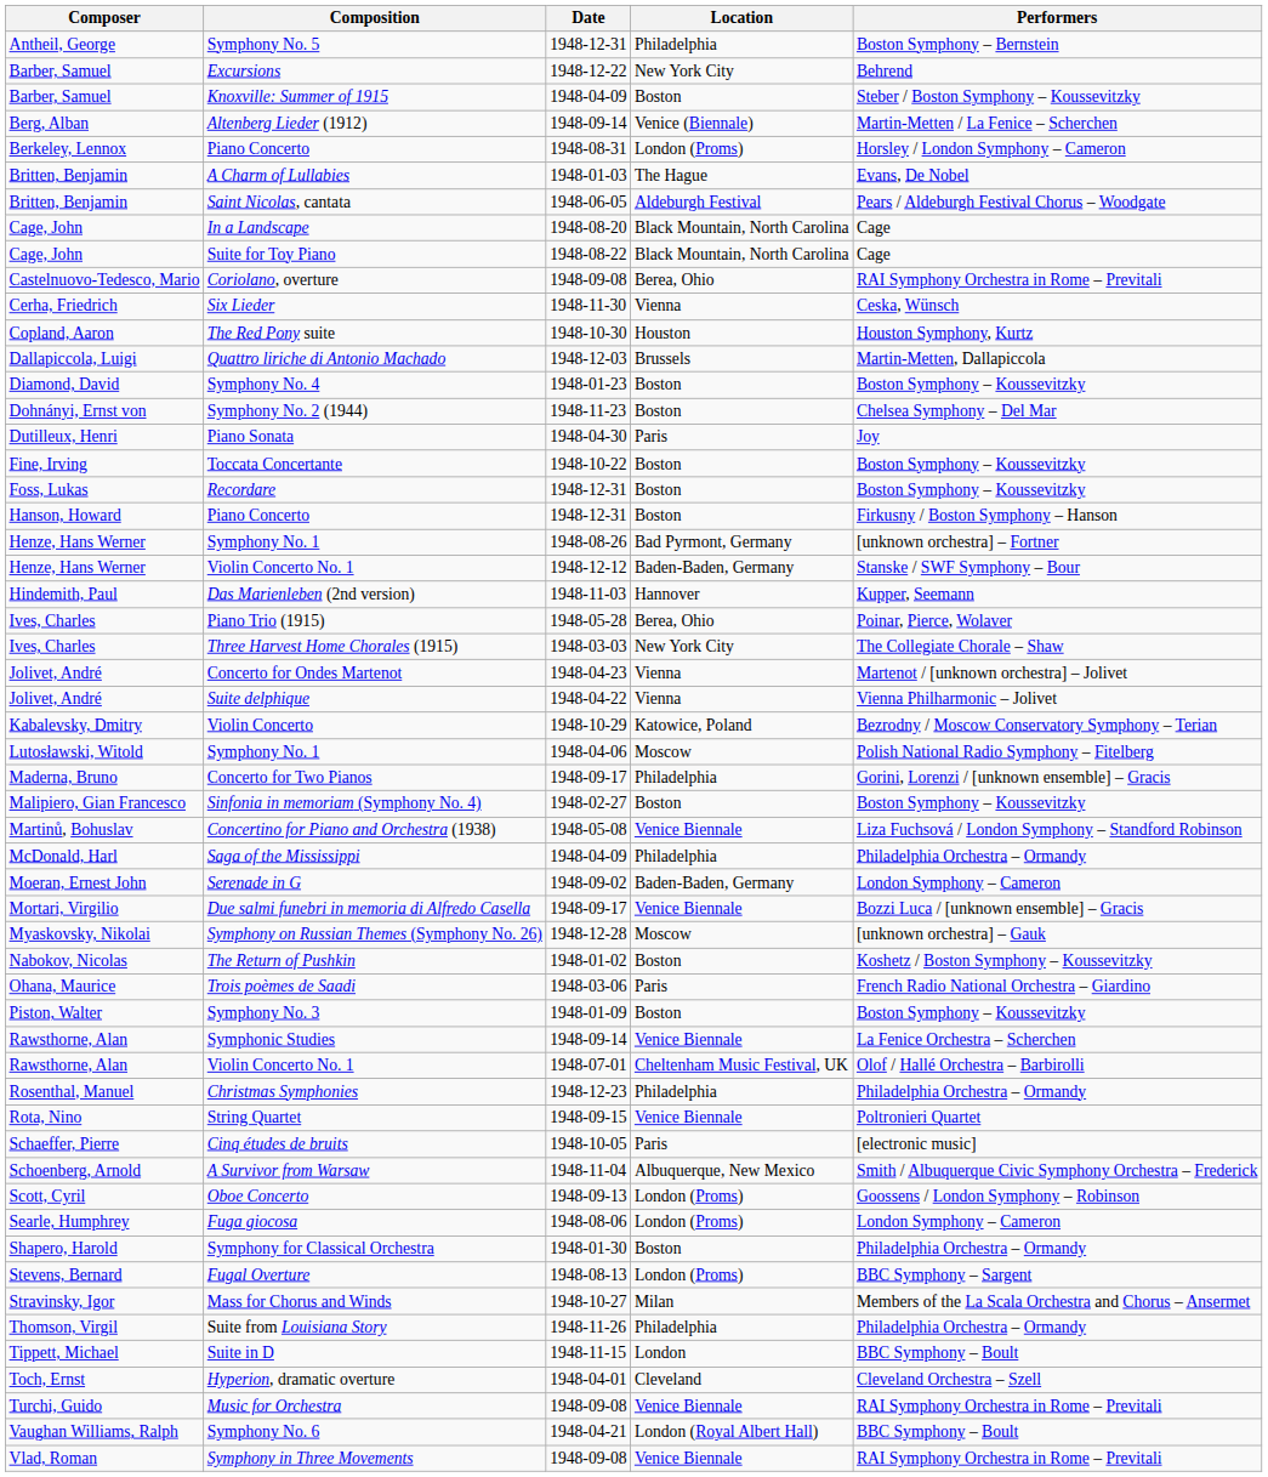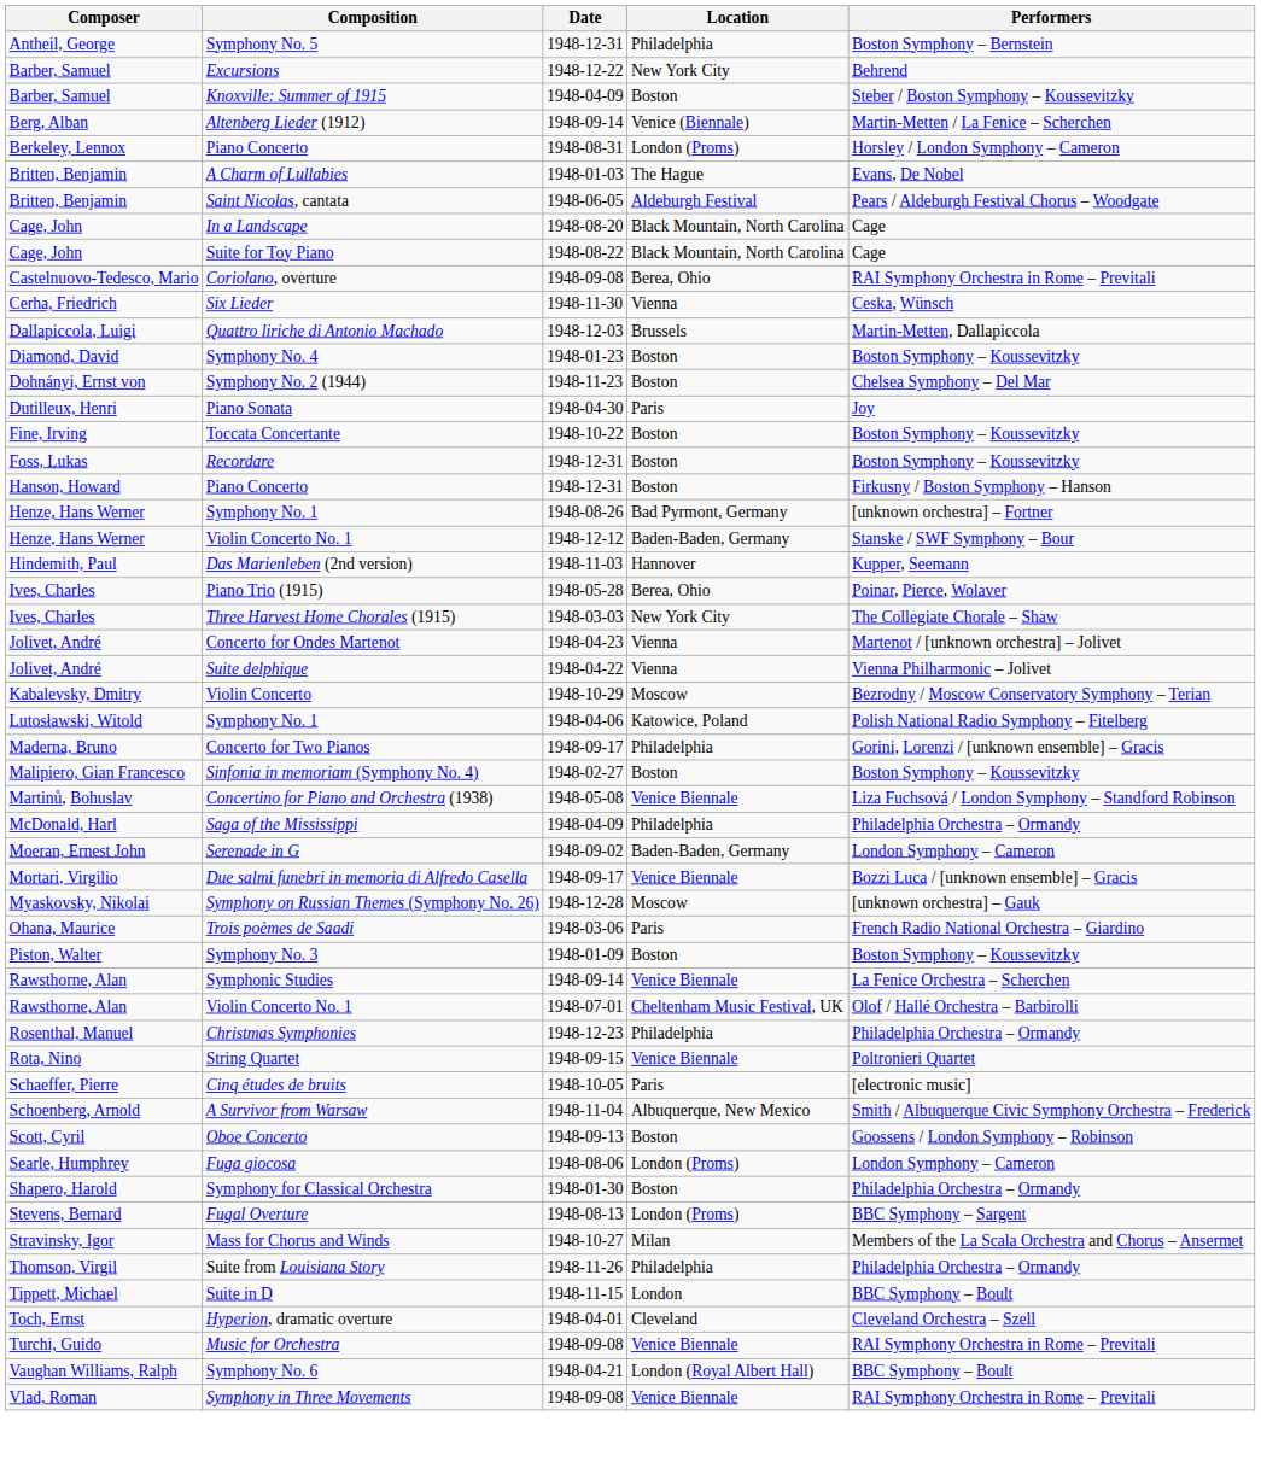 <table class="wikitable sortable">
 <tr>
 <th>Composer</th>
 <th>Composition</th>
 <th>Date</th>
 <th>Location</th>
 <th>Performers</th>
 </tr>
 <tr>
 <td><a href='#'>Antheil, George</a></td>
 <td><a href='#'>Symphony No. 5</a></td>
 <td>1948-12-31</td>
 <td>Philadelphia</td>
 <td><a href='#'>Boston Symphony</a> – <a href='#'>Bernstein</a></td>
 </tr>
 <tr>
 <td><a href='#'>Barber, Samuel</a></td>
 <td><em><a href='#'>Excursions</a></em></td>
 <td>1948-12-22</td>
 <td>New York City</td>
 <td><a href='#'>Behrend</a></td>
 </tr>
 <tr>
 <td><a href='#'>Barber, Samuel</a></td>
 <td><em><a href='#'>Knoxville: Summer of 1915</a></em></td>
 <td>1948-04-09</td>
 <td>Boston</td>
 <td><a href='#'>Steber</a> / <a href='#'>Boston Symphony</a> – <a href='#'>Koussevitzky</a></td>
 </tr>
 <tr>
 <td><a href='#'>Berg, Alban</a></td>
 <td><em><a href='#'>Altenberg Lieder</a></em> (1912)</td>
 <td>1948-09-14</td>
 <td>Venice (<a href='#'>Biennale</a>)</td>
 <td><a href='#'>Martin-Metten</a> / <a href='#'>La Fenice</a> – <a href='#'>Scherchen</a></td>
 </tr>
 <tr>
 <td><a href='#'>Berkeley, Lennox</a></td>
 <td><a href='#'>Piano Concerto</a></td>
 <td>1948-08-31</td>
 <td>London (<a href='#'>Proms</a>)</td>
 <td><a href='#'>Horsley</a> / <a href='#'>London Symphony</a> – <a href='#'>Cameron</a></td>
 </tr>
 <tr>
 <td><a href='#'>Britten, Benjamin</a></td>
 <td><em><a href='#'>A Charm of Lullabies</a></em></td>
 <td>1948-01-03</td>
 <td>The Hague</td>
 <td><a href='#'>Evans</a>, <a href='#'>De Nobel</a></td>
 </tr>
 <tr>
 <td><a href='#'>Britten, Benjamin</a></td>
 <td><em><a href='#'>Saint Nicolas</a></em>, cantata</td>
 <td>1948-06-05</td>
 <td><a href='#'>Aldeburgh Festival</a></td>
 <td><a href='#'>Pears</a> / <a href='#'>Aldeburgh Festival Chorus</a> – <a href='#'>Woodgate</a></td>
 </tr>
 <tr>
 <td><a href='#'>Cage, John</a></td>
 <td><em><a href='#'>In a Landscape</a></em></td>
 <td>1948-08-20</td>
 <td>Black Mountain, North Carolina</td>
 <td>Cage</td>
 </tr>
 <tr>
 <td><a href='#'>Cage, John</a></td>
 <td><a href='#'>Suite for Toy Piano</a></td>
 <td>1948-08-22</td>
 <td>Black Mountain, North Carolina</td>
 <td>Cage</td>
 </tr>
 <tr>
 <td><a href='#'>Castelnuovo-Tedesco, Mario</a></td>
 <td><em><a href='#'>Coriolano</a></em>, overture</td>
 <td>1948-09-08</td>
 <td>Berea, Ohio</td>
 <td><a href='#'>RAI Symphony Orchestra in Rome</a> – <a href='#'>Previtali</a></td>
 </tr>
 <tr>
 <td><a href='#'>Cerha, Friedrich</a></td>
 <td><em><a href='#'>Six Lieder</a></em></td>
 <td>1948-11-30</td>
 <td>Vienna</td>
 <td><a href='#'>Ceska</a>, <a href='#'>Wünsch</a></td>
-</tr>
-<tr>
-<td><a href='#'>Copland, Aaron</a></td>
-<td><em><a href='#'>The Red Pony</a></em> suite</td>
-<td>1948-10-30</td>
-<td>Houston</td>
-<td><a href='#'>Houston Symphony</a>, <a href='#'>Kurtz</a></td>
 </tr>
 <tr>
 <td><a href='#'>Dallapiccola, Luigi</a></td>
 <td><em><a href='#'>Quattro liriche di Antonio Machado</a></em></td>
 <td>1948-12-03</td>
 <td>Brussels</td>
 <td><a href='#'>Martin-Metten</a>, Dallapiccola</td>
 </tr>
 <tr>
 <td><a href='#'>Diamond, David</a></td>
 <td><a href='#'>Symphony No. 4</a></td>
 <td>1948-01-23</td>
 <td>Boston</td>
 <td><a href='#'>Boston Symphony</a> – <a href='#'>Koussevitzky</a></td>
 </tr>
 <tr>
 <td><a href='#'>Dohnányi, Ernst von</a></td>
 <td><a href='#'>Symphony No. 2</a> (1944)</td>
 <td>1948-11-23</td>
 <td>Boston</td>
 <td><a href='#'>Chelsea Symphony</a> – <a href='#'>Del Mar</a></td>
 </tr>
 <tr>
 <td><a href='#'>Dutilleux, Henri</a></td>
 <td><a href='#'>Piano Sonata</a></td>
 <td>1948-04-30</td>
 <td>Paris</td>
 <td><a href='#'>Joy</a></td>
 </tr>
 <tr>
 <td><a href='#'>Fine, Irving</a></td>
 <td><a href='#'>Toccata Concertante</a></td>
 <td>1948-10-22</td>
 <td>Boston</td>
 <td><a href='#'>Boston Symphony</a> – <a href='#'>Koussevitzky</a></td>
 </tr>
 <tr>
 <td><a href='#'>Foss, Lukas</a></td>
 <td><em><a href='#'>Recordare</a></em></td>
 <td>1948-12-31</td>
 <td>Boston</td>
 <td><a href='#'>Boston Symphony</a> – <a href='#'>Koussevitzky</a></td>
 </tr>
 <tr>
 <td><a href='#'>Hanson, Howard</a></td>
 <td><a href='#'>Piano Concerto</a></td>
 <td>1948-12-31</td>
 <td>Boston</td>
 <td><a href='#'>Firkusny</a> / <a href='#'>Boston Symphony</a> – Hanson</td>
 </tr>
 <tr>
 <td><a href='#'>Henze, Hans Werner</a></td>
 <td><a href='#'>Symphony No. 1</a></td>
 <td>1948-08-26</td>
 <td>Bad Pyrmont, Germany</td>
 <td>[unknown orchestra] – <a href='#'>Fortner</a></td>
 </tr>
 <tr>
 <td><a href='#'>Henze, Hans Werner</a></td>
 <td><a href='#'>Violin Concerto No. 1</a></td>
 <td>1948-12-12</td>
 <td>Baden-Baden, Germany</td>
 <td><a href='#'>Stanske</a> / <a href='#'>SWF Symphony</a> – <a href='#'>Bour</a></td>
 </tr>
 <tr>
 <td><a href='#'>Hindemith, Paul</a></td>
 <td><em><a href='#'>Das Marienleben</a></em> (2nd version)</td>
 <td>1948-11-03</td>
 <td>Hannover</td>
 <td><a href='#'>Kupper</a>, <a href='#'>Seemann</a></td>
 </tr>
 <tr>
 <td><a href='#'>Ives, Charles</a></td>
 <td><a href='#'>Piano Trio</a> (1915)</td>
 <td>1948-05-28</td>
 <td>Berea, Ohio</td>
 <td><a href='#'>Poinar</a>, <a href='#'>Pierce</a>, <a href='#'>Wolaver</a></td>
 </tr>
 <tr>
 <td><a href='#'>Ives, Charles</a></td>
 <td><em><a href='#'>Three Harvest Home Chorales</a></em> (1915)</td>
 <td>1948-03-03</td>
 <td>New York City</td>
 <td><a href='#'>The Collegiate Chorale</a> – <a href='#'>Shaw</a></td>
 </tr>
 <tr>
 <td><a href='#'>Jolivet, André</a></td>
 <td><a href='#'>Concerto for Ondes Martenot</a></td>
 <td>1948-04-23</td>
 <td>Vienna</td>
 <td><a href='#'>Martenot</a> / [unknown orchestra] – Jolivet</td>
 </tr>
 <tr>
 <td><a href='#'>Jolivet, André</a></td>
 <td><em><a href='#'>Suite delphique</a></em></td>
 <td>1948-04-22</td>
 <td>Vienna</td>
 <td><a href='#'>Vienna Philharmonic</a> – Jolivet</td>
 </tr>
 <tr>
 <td><a href='#'>Kabalevsky, Dmitry</a></td>
 <td><a href='#'>Violin Concerto</a></td>
 <td>1948-10-29</td>
-<td>Katowice, Poland</td>
+<td>Moscow</td>
 <td><a href='#'>Bezrodny</a> / <a href='#'>Moscow Conservatory Symphony</a> – <a href='#'>Terian</a></td>
 </tr>
 <tr>
 <td><a href='#'>Lutosławski, Witold</a></td>
 <td><a href='#'>Symphony No. 1</a></td>
 <td>1948-04-06</td>
-<td>Moscow</td>
+<td>Katowice, Poland</td>
 <td><a href='#'>Polish National Radio Symphony</a> – <a href='#'>Fitelberg</a></td>
 </tr>
 <tr>
 <td><a href='#'>Maderna, Bruno</a></td>
 <td><a href='#'>Concerto for Two Pianos</a></td>
 <td>1948-09-17</td>
 <td>Philadelphia</td>
 <td><a href='#'>Gorini</a>, <a href='#'>Lorenzi</a> / [unknown ensemble] – <a href='#'>Gracis</a></td>
 </tr>
 <tr>
 <td><a href='#'>Malipiero, Gian Francesco</a></td>
 <td><a href='#'><em>Sinfonia in memoriam</em> (Symphony No. 4)</a></td>
 <td>1948-02-27</td>
 <td>Boston</td>
 <td><a href='#'>Boston Symphony</a> – <a href='#'>Koussevitzky</a></td>
 </tr>
 <tr>
 <td><a href='#'>Martinů</a>, <a href='#'>Bohuslav</a></td>
 <td><em><a href='#'>Concertino for Piano and Orchestra</a></em> (1938)</td>
 <td>1948-05-08</td>
 <td><a href='#'>Venice Biennale</a></td>
 <td><a href='#'>Liza Fuchsová</a> / <a href='#'>London Symphony</a> – <a href='#'>Standford Robinson</a></td>
 </tr>
 <tr>
 <td><a href='#'>McDonald, Harl</a></td>
 <td><em><a href='#'>Saga of the Mississippi</a></em></td>
 <td>1948-04-09</td>
 <td>Philadelphia</td>
 <td><a href='#'>Philadelphia Orchestra</a> – <a href='#'>Ormandy</a></td>
 </tr>
 <tr>
 <td><a href='#'>Moeran, Ernest John</a></td>
 <td><em><a href='#'>Serenade in G</a></em></td>
 <td>1948-09-02</td>
 <td>Baden-Baden, Germany</td>
 <td><a href='#'>London Symphony</a> – <a href='#'>Cameron</a></td>
 </tr>
 <tr>
 <td><a href='#'>Mortari, Virgilio</a></td>
 <td><em><a href='#'>Due salmi funebri in memoria di Alfredo Casella</a></em></td>
 <td>1948-09-17</td>
 <td><a href='#'>Venice Biennale</a></td>
 <td><a href='#'>Bozzi Luca</a> / [unknown ensemble] – <a href='#'>Gracis</a></td>
 </tr>
 <tr>
 <td><a href='#'>Myaskovsky, Nikolai</a></td>
 <td><a href='#'><em>Symphony on Russian Themes</em> (Symphony No. 26)</a></td>
 <td>1948-12-28</td>
 <td>Moscow</td>
 <td>[unknown orchestra] – <a href='#'>Gauk</a></td>
-</tr>
-<tr>
-<td><a href='#'>Nabokov, Nicolas</a></td>
-<td><em><a href='#'>The Return of Pushkin</a></em></td>
-<td>1948-01-02</td>
-<td>Boston</td>
-<td><a href='#'>Koshetz</a> / <a href='#'>Boston Symphony</a> – <a href='#'>Koussevitzky</a></td>
 </tr>
 <tr>
 <td><a href='#'>Ohana, Maurice</a></td>
 <td><em><a href='#'>Trois poèmes de Saadi</a></em></td>
 <td>1948-03-06</td>
 <td>Paris</td>
 <td><a href='#'>French Radio National Orchestra</a> – <a href='#'>Giardino</a></td>
 </tr>
 <tr>
 <td><a href='#'>Piston, Walter</a></td>
 <td><a href='#'>Symphony No. 3</a></td>
 <td>1948-01-09</td>
 <td>Boston</td>
 <td><a href='#'>Boston Symphony</a> – <a href='#'>Koussevitzky</a></td>
 </tr>
 <tr>
 <td><a href='#'>Rawsthorne, Alan</a></td>
 <td><a href='#'>Symphonic Studies</a></td>
 <td>1948-09-14</td>
 <td><a href='#'>Venice Biennale</a></td>
 <td><a href='#'>La Fenice Orchestra</a> – <a href='#'>Scherchen</a></td>
 </tr>
 <tr>
 <td><a href='#'>Rawsthorne, Alan</a></td>
 <td><a href='#'>Violin Concerto No. 1</a></td>
 <td>1948-07-01</td>
 <td><a href='#'>Cheltenham Music Festival</a>, UK</td>
 <td><a href='#'>Olof</a> / <a href='#'>Hallé Orchestra</a> – <a href='#'>Barbirolli</a></td>
 </tr>
 <tr>
 <td><a href='#'>Rosenthal, Manuel</a></td>
 <td><em><a href='#'>Christmas Symphonies</a></em></td>
 <td>1948-12-23</td>
 <td>Philadelphia</td>
 <td><a href='#'>Philadelphia Orchestra</a> – <a href='#'>Ormandy</a></td>
 </tr>
 <tr>
 <td><a href='#'>Rota, Nino</a></td>
 <td><a href='#'>String Quartet</a></td>
 <td>1948-09-15</td>
 <td><a href='#'>Venice Biennale</a></td>
 <td><a href='#'>Poltronieri Quartet</a></td>
 </tr>
 <tr>
 <td><a href='#'>Schaeffer, Pierre</a></td>
 <td><em><a href='#'>Cinq études de bruits</a></em></td>
 <td>1948-10-05</td>
 <td>Paris</td>
 <td>[electronic music]</td>
 </tr>
 <tr>
 <td><a href='#'>Schoenberg, Arnold</a></td>
 <td><em><a href='#'>A Survivor from Warsaw</a></em></td>
 <td>1948-11-04</td>
 <td>Albuquerque, New Mexico</td>
 <td><a href='#'>Smith</a> / <a href='#'>Albuquerque Civic Symphony Orchestra</a> – <a href='#'>Frederick</a></td>
 </tr>
 <tr>
 <td><a href='#'>Scott, Cyril</a></td>
 <td><em><a href='#'>Oboe Concerto</a></em></td>
 <td>1948-09-13</td>
-<td>London (<a href='#'>Proms</a>)</td>
+<td>Boston</td>
 <td><a href='#'>Goossens</a> / <a href='#'>London Symphony</a> – <a href='#'>Robinson</a></td>
 </tr>
 <tr>
 <td><a href='#'>Searle, Humphrey</a></td>
 <td><em><a href='#'>Fuga giocosa</a></em></td>
 <td>1948-08-06</td>
 <td>London (<a href='#'>Proms</a>)</td>
 <td><a href='#'>London Symphony</a> – <a href='#'>Cameron</a></td>
 </tr>
 <tr>
 <td><a href='#'>Shapero, Harold</a></td>
 <td><a href='#'>Symphony for Classical Orchestra</a></td>
 <td>1948-01-30</td>
 <td>Boston</td>
 <td><a href='#'>Philadelphia Orchestra</a> – <a href='#'>Ormandy</a></td>
 </tr>
 <tr>
 <td><a href='#'>Stevens, Bernard</a></td>
 <td><em><a href='#'>Fugal Overture</a></em></td>
 <td>1948-08-13</td>
 <td>London (<a href='#'>Proms</a>)</td>
 <td><a href='#'>BBC Symphony</a> – <a href='#'>Sargent</a></td>
 </tr>
 <tr>
 <td><a href='#'>Stravinsky, Igor</a></td>
 <td><a href='#'>Mass for Chorus and Winds</a></td>
 <td>1948-10-27</td>
 <td>Milan</td>
 <td>Members of the <a href='#'>La Scala Orchestra</a> and <a href='#'>Chorus</a> – <a href='#'>Ansermet</a></td>
 </tr>
 <tr>
 <td><a href='#'>Thomson, Virgil</a></td>
 <td>Suite from <em><a href='#'>Louisiana Story</a></em></td>
 <td>1948-11-26</td>
 <td>Philadelphia</td>
 <td><a href='#'>Philadelphia Orchestra</a> – <a href='#'>Ormandy</a></td>
 </tr>
 <tr>
 <td><a href='#'>Tippett, Michael</a></td>
 <td><a href='#'>Suite in D</a></td>
 <td>1948-11-15</td>
 <td>London</td>
 <td><a href='#'>BBC Symphony</a> – <a href='#'>Boult</a></td>
 </tr>
 <tr>
 <td><a href='#'>Toch, Ernst</a></td>
 <td><em><a href='#'>Hyperion</a></em>, dramatic overture</td>
 <td>1948-04-01</td>
 <td>Cleveland</td>
 <td><a href='#'>Cleveland Orchestra</a> – <a href='#'>Szell</a></td>
 </tr>
 <tr>
 <td><a href='#'>Turchi, Guido</a></td>
 <td><em><a href='#'>Music for Orchestra</a></em></td>
 <td>1948-09-08</td>
 <td><a href='#'>Venice Biennale</a></td>
 <td><a href='#'>RAI Symphony Orchestra in Rome</a> – <a href='#'>Previtali</a></td>
 </tr>
 <tr>
 <td><a href='#'>Vaughan Williams, Ralph</a></td>
 <td><a href='#'>Symphony No. 6</a></td>
 <td>1948-04-21</td>
 <td>London (<a href='#'>Royal Albert Hall</a>)</td>
 <td><a href='#'>BBC Symphony</a> – <a href='#'>Boult</a></td>
 </tr>
 <tr>
 <td><a href='#'>Vlad, Roman</a></td>
 <td><em><a href='#'>Symphony in Three Movements</a></em></td>
 <td>1948-09-08</td>
 <td><a href='#'>Venice Biennale</a></td>
 <td><a href='#'>RAI Symphony Orchestra in Rome</a> – <a href='#'>Previtali</a></td>
 </tr>
 </table>
